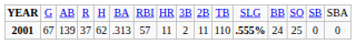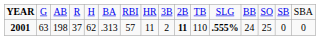 <table class="sortable wikitable" style="text-align:center;">
 <tr>
 <td><strong>YEAR</strong></td>
 <td><a href='#'>G</a></td>
 <td><a href='#'>AB</a></td>
 <td><a href='#'>R</a></td>
 <td><a href='#'>H</a></td>
 <td><a href='#'>BA</a></td>
 <td><a href='#'>RBI</a></td>
 <td><a href='#'>HR</a></td>
 <td><a href='#'>3B</a></td>
 <td><a href='#'>2B</a></td>
 <td><a href='#'>TB</a></td>
 <td><a href='#'>SLG</a></td>
 <td><a href='#'>BB</a></td>
 <td><a href='#'>SO</a></td>
 <td><a href='#'>SB</a></td>
 <td>SBA</td>
 </tr>
 <tr>
 <td><strong>2001</strong></td>
-<td>67</td>
-<td>139</td>
+<td>63</td>
+<td>198</td>
 <td>37</td>
 <td>62</td>
 <td>.313</td>
 <td>57</td>
 <td>11</td>
 <td>2</td>
-<td>11</td>
+<td><strong>11</strong></td>
 <td>110</td>
 <td><strong>.555%</strong></td>
 <td>24</td>
 <td>25</td>
 <td>0</td>
 <td>0</td>
 </tr>
 </table>
